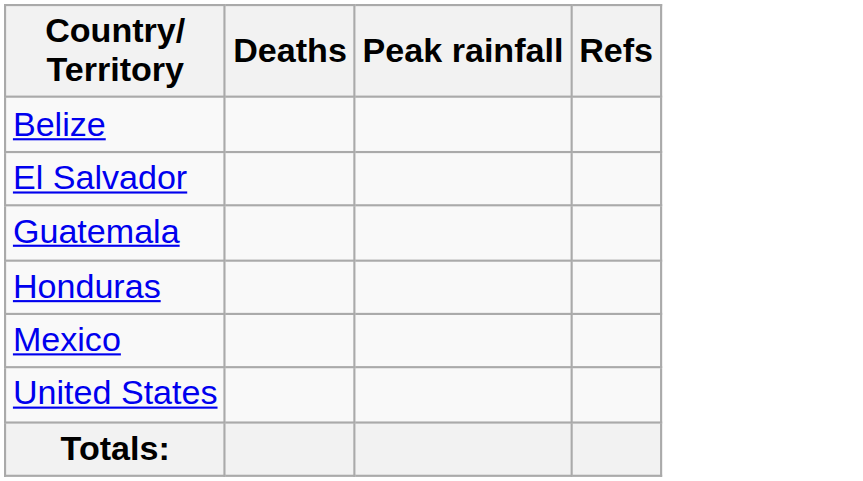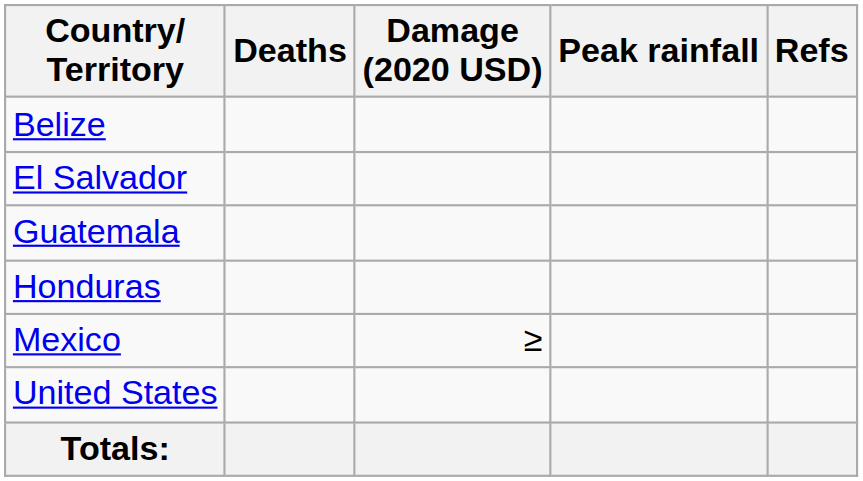 <table class="wikitable sortable">
 <tr>
 <th>Country/<br>Territory</th>
 <th>Deaths</th>
+<th>Damage<br>(2020 USD)</th>
 <th>Peak rainfall</th>
 <th class="unsortable">Refs</th>
 </tr>
 <tr style="text-align:right;">
 <td scope="row" style="text-align: left;"><a href='#'>Belize</a></td>
+<td></td>
 <td></td>
 <td></td>
 <td></td>
 </tr>
 <tr style="text-align:right;">
 <td scope="row" style="text-align: left;"><a href='#'>El Salvador</a></td>
 <td></td>
 <td></td>
 <td></td>
+<td></td>
 </tr>
 <tr style="text-align:right;">
 <td scope="row" style="text-align: left;"><a href='#'>Guatemala</a></td>
+<td></td>
 <td></td>
 <td></td>
 <td></td>
 </tr>
 <tr style="text-align:right;">
 <td scope="row" style="text-align: left;"><a href='#'>Honduras</a></td>
 <td></td>
 <td></td>
 <td></td>
+<td></td>
 </tr>
 <tr style="text-align:right;">
 <td scope="row" style="text-align: left;"><a href='#'>Mexico</a></td>
 <td></td>
+<td>≥</td>
 <td></td>
 <td></td>
 </tr>
 <tr style="text-align:right;">
 <td scope="row" style="text-align: left;"><a href='#'>United States</a></td>
+<td></td>
 <td></td>
 <td></td>
 <td></td>
 </tr>
 <tr class="sortbottom">
 <th scope="row" style="text-align: lefit;">Totals:</th>
 <th style="text-align:right;"></th>
 <th style="text-align:right;"></th>
 <th style="text-align:right;"></th>
+<th style="text-align:right;"></th>
 </tr>
 </table>
